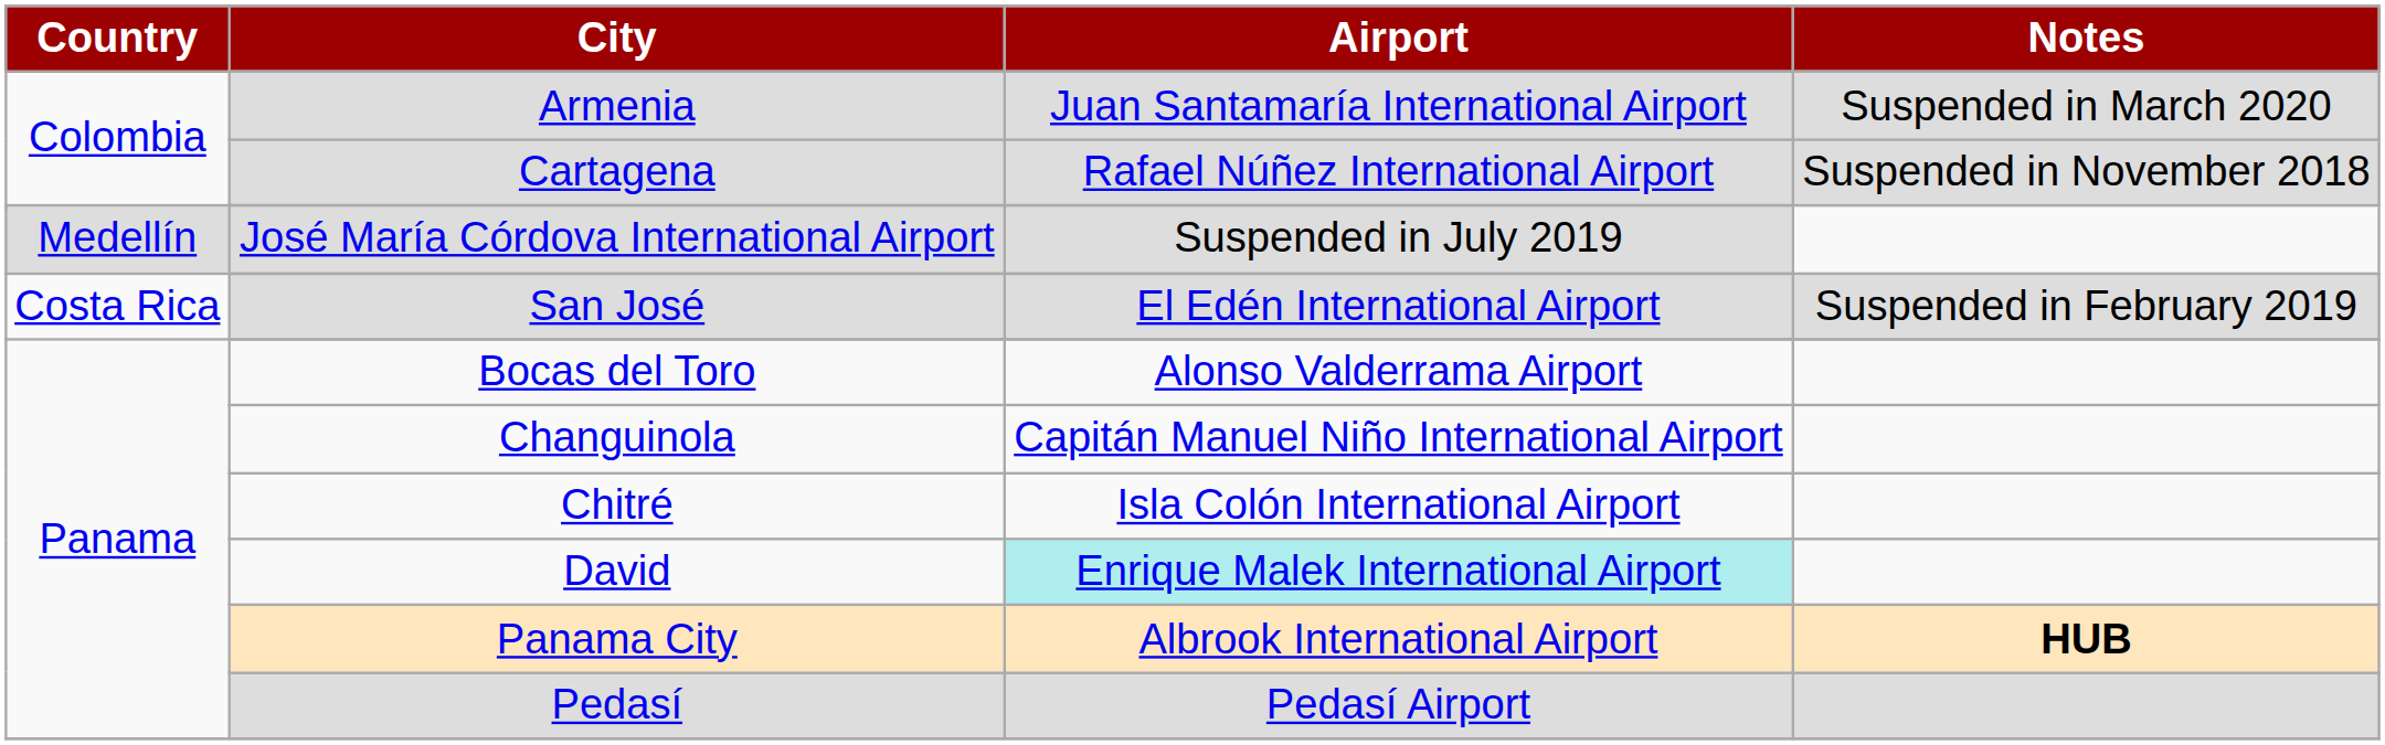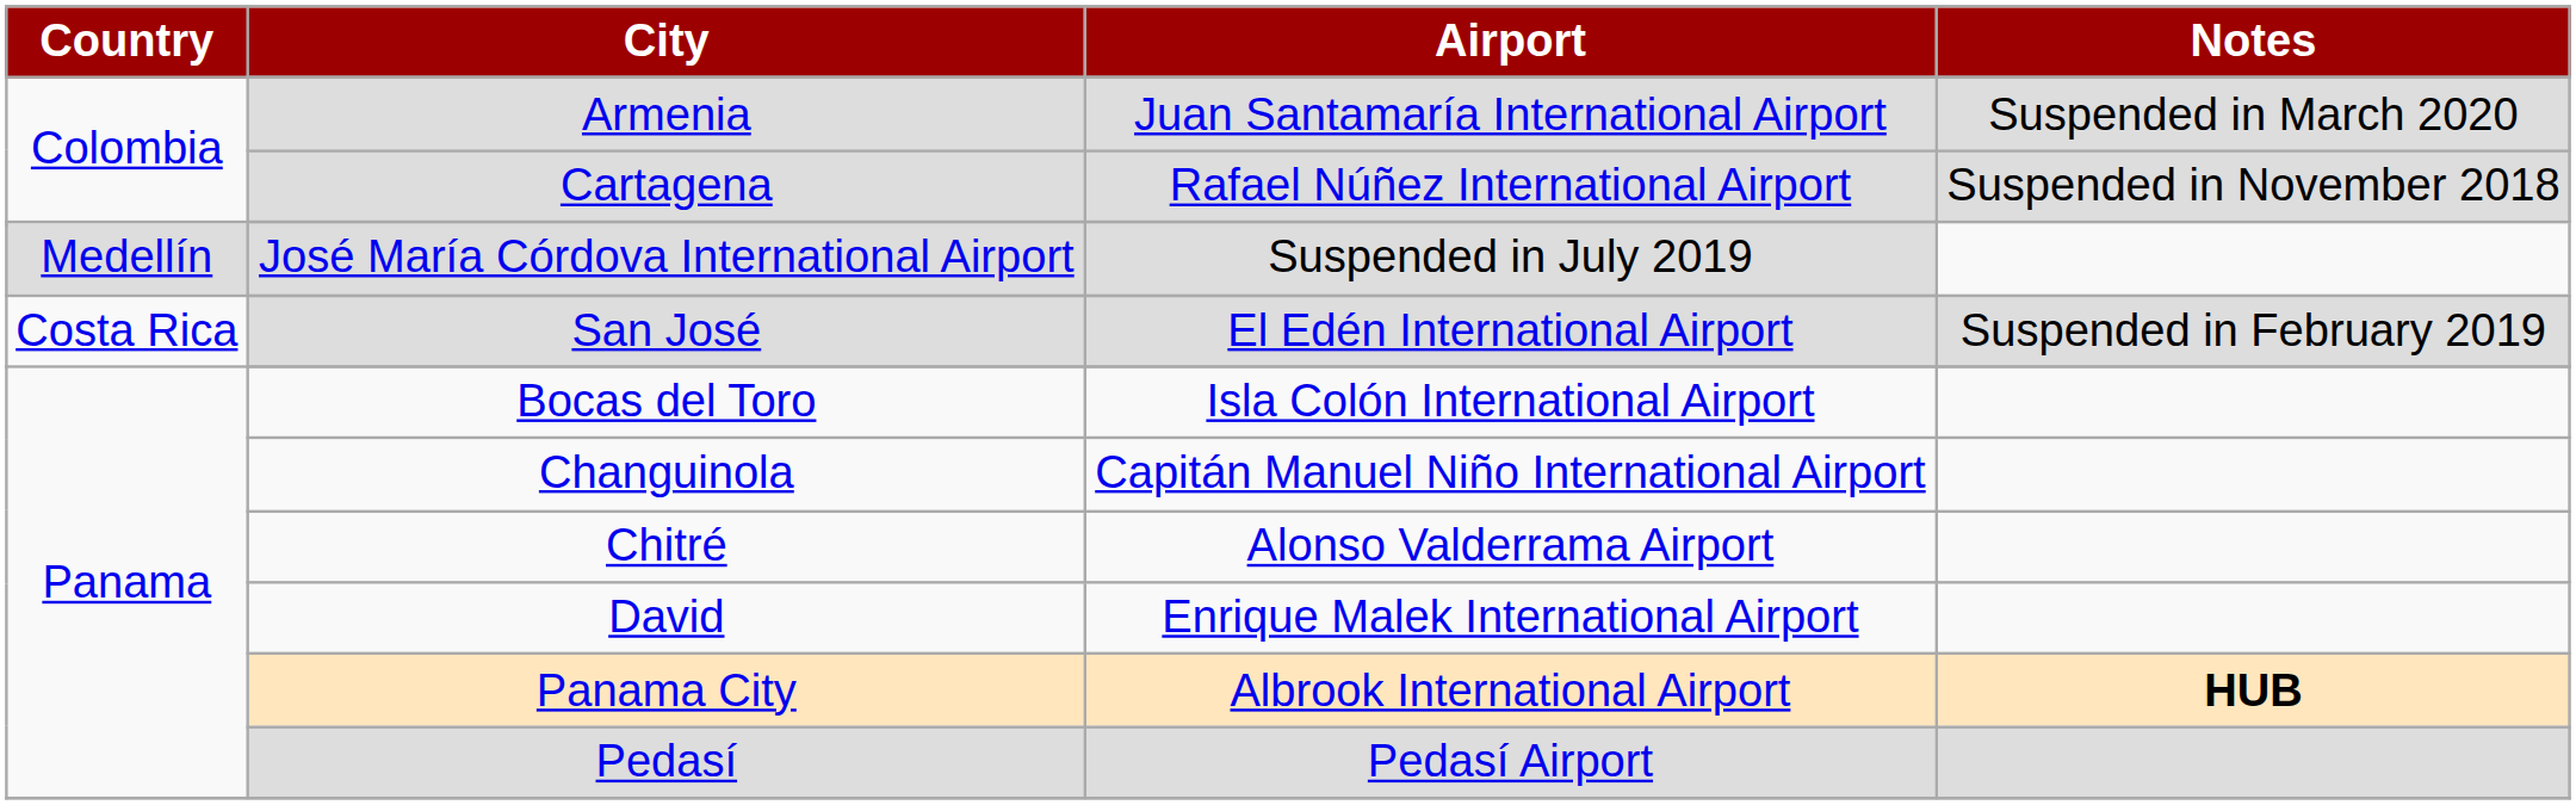 <table class="wikitable" style="text-align:center; margin:0.5em auto">
 <tr>
 <th style="background:#9c0000; color:white;">Country</th>
 <th style="background:#9c0000; color:white;">City</th>
 <th style="background:#9c0000; color:white;">Airport</th>
 <th style="background:#9c0000; color:white;">Notes</th>
 </tr>
 <tr>
 <td rowspan=4><div><a href='#'>Colombia</a></div></td>
 </tr>
 <tr style="background-color:#DDDDDD">
 <td><a href='#'>Armenia</a></td>
 <td><a href='#'>Juan Santamaría International Airport</a></td>
 <td>Suspended in March 2020</td>
 </tr>
 <tr style="background-color:#DDDDDD">
 <td><a href='#'>Cartagena</a></td>
 <td><a href='#'>Rafael Núñez International Airport</a></td>
 <td>Suspended in November 2018</td>
 </tr>
 <tr>
 </tr>
 <tr style="background-color:#DDDDDD">
 <td><a href='#'>Medellín</a></td>
 <td><a href='#'>José María Córdova International Airport</a></td>
 <td>Suspended in July 2019</td>
 </tr>
 <tr>
 <td rowspan=2><div><a href='#'>Costa Rica</a></div></td>
 </tr>
 <tr style="background-color:#DDDDDD">
 <td><a href='#'>San José</a></td>
 <td><a href='#'>El Edén International Airport</a></td>
 <td>Suspended in February 2019</td>
 </tr>
 <tr>
 <td rowspan=7><div><a href='#'>Panama</a></div></td>
 </tr>
 <tr>
 <td><a href='#'>Bocas del Toro</a></td>
-<td><a href='#'>Alonso Valderrama Airport</a></td>
+<td><a href='#'>Isla Colón International Airport</a></td>
 <td></td>
 </tr>
 <tr>
 <td><a href='#'>Changuinola</a></td>
 <td><a href='#'>Capitán Manuel Niño International Airport</a></td>
 <td></td>
 </tr>
 <tr>
 <td><a href='#'>Chitré</a></td>
-<td><a href='#'>Isla Colón International Airport</a></td>
+<td><a href='#'>Alonso Valderrama Airport</a></td>
 <td></td>
 </tr>
 <tr>
 <td><a href='#'>David</a></td>
-<td style="background: paleturquoise;"><a href='#'>Enrique Malek International Airport</a></td>
+<td><a href='#'>Enrique Malek International Airport</a></td>
 <td></td>
 </tr>
 <tr style="background-color:#FFE6BD">
 <td><a href='#'>Panama City</a></td>
 <td><a href='#'>Albrook International Airport</a></td>
 <td><strong>HUB</strong></td>
 </tr>
 <tr style="background-color:#DDDDDD">
 <td><a href='#'>Pedasí</a></td>
 <td><a href='#'>Pedasí Airport</a></td>
 <td></td>
 </tr>
 <tr>
 </tr>
 </table>
